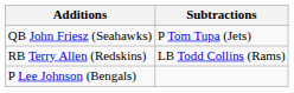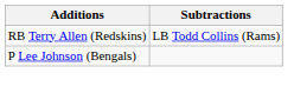 <table class="wikitable">
 <tr>
 <th>Additions</th>
 <th>Subtractions</th>
-</tr>
-<tr>
-<td>QB <a href='#'>John Friesz</a> (Seahawks)</td>
-<td>P <a href='#'>Tom Tupa</a> (Jets)</td>
 </tr>
 <tr>
 <td>RB <a href='#'>Terry Allen</a> (Redskins)</td>
 <td>LB <a href='#'>Todd Collins</a> (Rams)</td>
 </tr>
 <tr>
 <td>P <a href='#'>Lee Johnson</a> (Bengals)</td>
 <td></td>
 </tr>
 </table>
